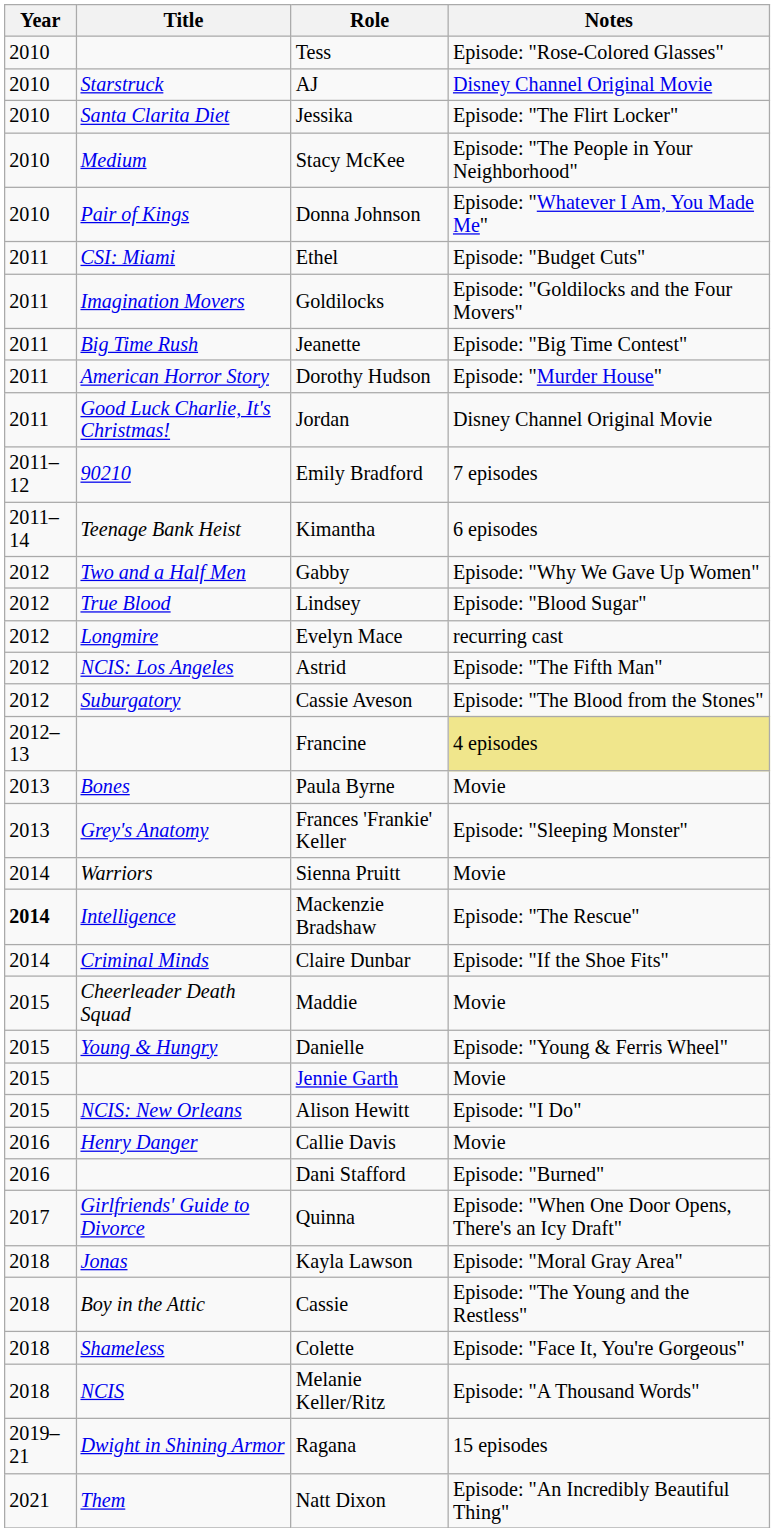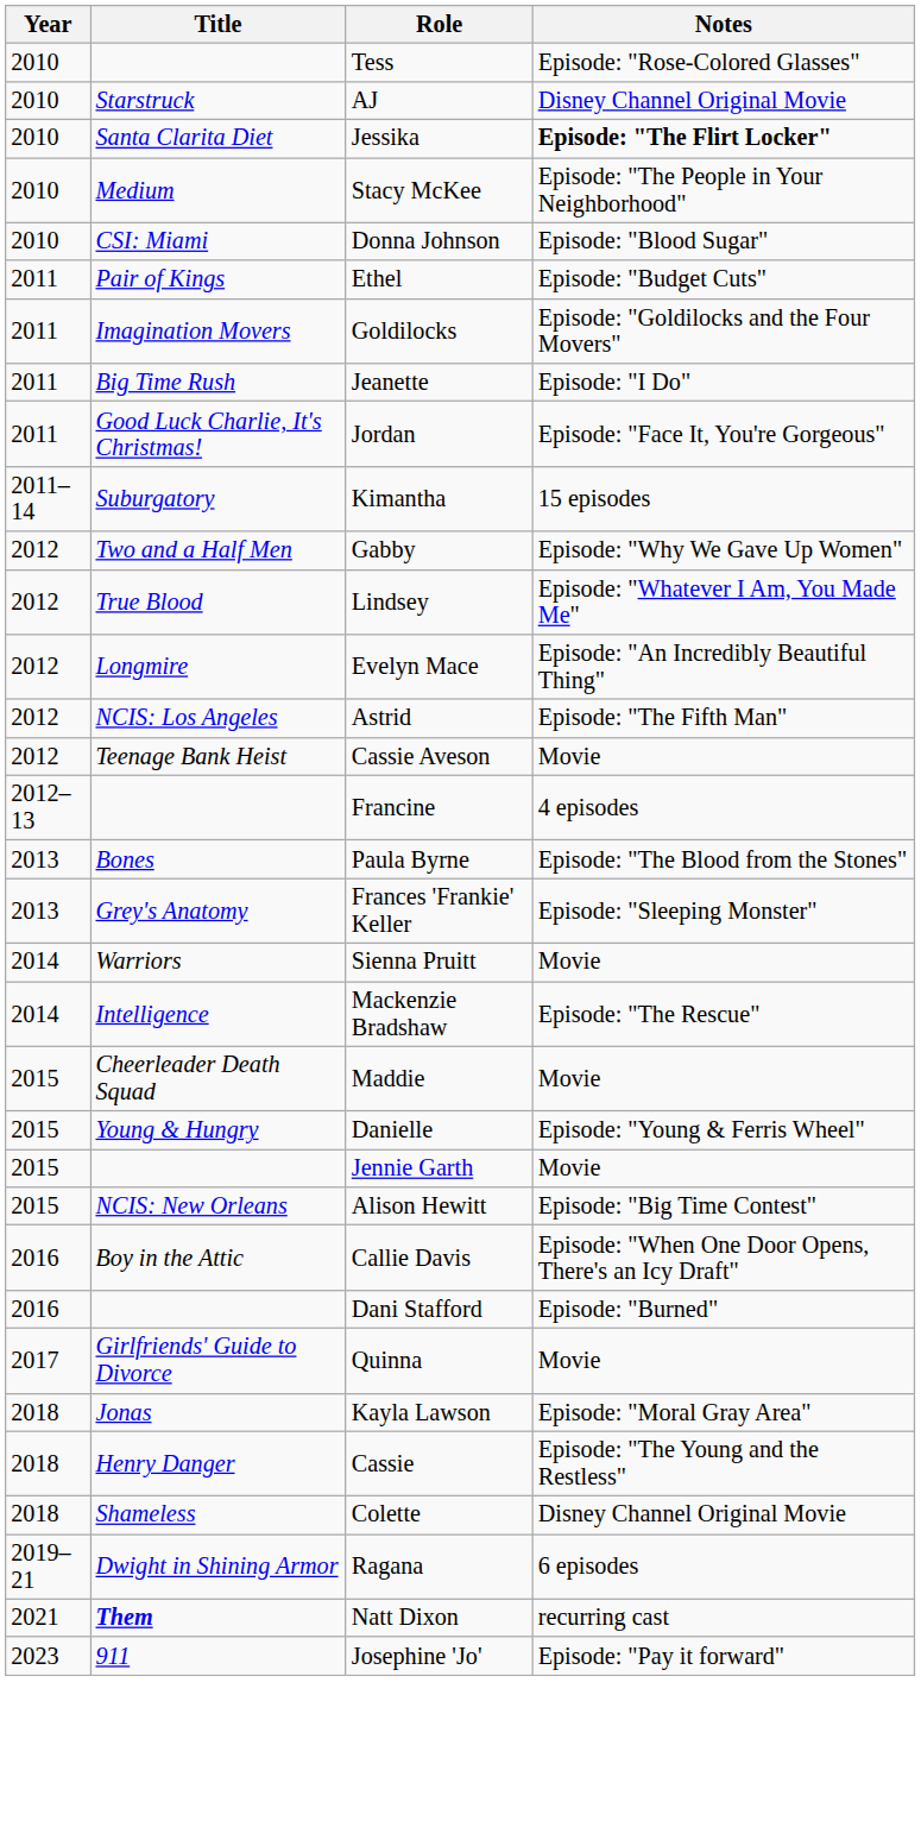 <table class="wikitable sortable">
 <tr>
 <th>Year</th>
 <th>Title</th>
 <th>Role</th>
 <th class="unsortable">Notes</th>
 </tr>
 <tr>
 <td>2010</td>
 <td><em></em></td>
 <td>Tess</td>
 <td>Episode: "Rose-Colored Glasses"</td>
 </tr>
 <tr>
 <td>2010</td>
 <td><em><a href='#'>Starstruck</a></em></td>
 <td>AJ</td>
 <td><a href='#'>Disney Channel Original Movie</a></td>
 </tr>
 <tr>
 <td>2010</td>
 <td><em><a href='#'>Santa Clarita Diet</a></em></td>
 <td>Jessika</td>
-<td>Episode: "The Flirt Locker"</td>
+<td><strong>Episode: "The Flirt Locker"</strong></td>
 </tr>
 <tr>
 <td>2010</td>
 <td><em><a href='#'>Medium</a></em></td>
 <td>Stacy McKee</td>
 <td>Episode: "The People in Your Neighborhood"</td>
 </tr>
 <tr>
 <td>2010</td>
-<td><em><a href='#'>Pair of Kings</a></em></td>
+<td><em><a href='#'>CSI: Miami</a></em></td>
 <td>Donna Johnson</td>
-<td>Episode: "<a href='#'>Whatever I Am, You Made Me</a>"</td>
+<td>Episode: "Blood Sugar"</td>
 </tr>
 <tr>
 <td>2011</td>
-<td><em><a href='#'>CSI: Miami</a></em></td>
+<td><em><a href='#'>Pair of Kings</a></em></td>
 <td>Ethel</td>
 <td>Episode: "Budget Cuts"</td>
 </tr>
 <tr>
 <td>2011</td>
 <td><em><a href='#'>Imagination Movers</a></em></td>
 <td>Goldilocks</td>
 <td>Episode: "Goldilocks and the Four Movers"</td>
 </tr>
 <tr>
 <td>2011</td>
 <td><em><a href='#'>Big Time Rush</a></em></td>
 <td>Jeanette</td>
-<td>Episode: "Big Time Contest"</td>
-</tr>
-<tr>
-<td>2011</td>
-<td><em><a href='#'>American Horror Story</a></em></td>
-<td>Dorothy Hudson</td>
-<td>Episode: "<a href='#'>Murder House</a>"</td>
+<td>Episode: "I Do"</td>
 </tr>
 <tr>
 <td>2011</td>
 <td><em><a href='#'>Good Luck Charlie, It's Christmas!</a></em></td>
 <td>Jordan</td>
-<td>Disney Channel Original Movie</td>
-</tr>
-<tr>
-<td>2011–12</td>
-<td><em><a href='#'>90210</a></em></td>
-<td>Emily Bradford</td>
-<td>7 episodes</td>
+<td>Episode: "Face It, You're Gorgeous"</td>
 </tr>
 <tr>
 <td>2011–14</td>
-<td><em>Teenage Bank Heist</em></td>
+<td><em><a href='#'>Suburgatory</a></em></td>
 <td>Kimantha</td>
-<td>6 episodes</td>
+<td>15 episodes</td>
 </tr>
 <tr>
 <td>2012</td>
 <td><em><a href='#'>Two and a Half Men</a></em></td>
 <td>Gabby</td>
 <td>Episode: "Why We Gave Up Women"</td>
 </tr>
 <tr>
 <td>2012</td>
 <td><em><a href='#'>True Blood</a></em></td>
 <td>Lindsey</td>
-<td>Episode: "Blood Sugar"</td>
+<td>Episode: "<a href='#'>Whatever I Am, You Made Me</a>"</td>
 </tr>
 <tr>
 <td>2012</td>
 <td><em><a href='#'>Longmire</a></em></td>
 <td>Evelyn Mace</td>
-<td>recurring cast</td>
+<td>Episode: "An Incredibly Beautiful Thing"</td>
 </tr>
 <tr>
 <td>2012</td>
 <td><em><a href='#'>NCIS: Los Angeles</a></em></td>
 <td>Astrid</td>
 <td>Episode: "The Fifth Man"</td>
 </tr>
 <tr>
 <td>2012</td>
-<td><em><a href='#'>Suburgatory</a></em></td>
+<td><em>Teenage Bank Heist</em></td>
 <td>Cassie Aveson</td>
-<td>Episode: "The Blood from the Stones"</td>
+<td>Movie</td>
 </tr>
 <tr>
 <td>2012–13</td>
 <td><em></em></td>
 <td>Francine</td>
-<td style="background: khaki;">4 episodes</td>
+<td>4 episodes</td>
 </tr>
 <tr>
 <td>2013</td>
 <td><em><a href='#'>Bones</a></em></td>
 <td>Paula Byrne</td>
-<td>Movie</td>
+<td>Episode: "The Blood from the Stones"</td>
 </tr>
 <tr>
 <td>2013</td>
 <td><em><a href='#'>Grey's Anatomy</a></em></td>
 <td>Frances 'Frankie' Keller</td>
 <td>Episode: "Sleeping Monster"</td>
 </tr>
 <tr>
 <td>2014</td>
 <td><em>Warriors</em></td>
 <td>Sienna Pruitt</td>
 <td>Movie</td>
 </tr>
 <tr>
-<td><strong>2014</strong></td>
+<td>2014</td>
 <td><em><a href='#'>Intelligence</a></em></td>
 <td>Mackenzie Bradshaw</td>
 <td>Episode: "The Rescue"</td>
-</tr>
-<tr>
-<td>2014</td>
-<td><em><a href='#'>Criminal Minds</a></em></td>
-<td>Claire Dunbar</td>
-<td>Episode: "If the Shoe Fits"</td>
 </tr>
 <tr>
 <td>2015</td>
 <td><em>Cheerleader Death Squad</em></td>
 <td>Maddie</td>
 <td>Movie</td>
 </tr>
 <tr>
 <td>2015</td>
 <td><em><a href='#'>Young & Hungry</a></em></td>
 <td>Danielle</td>
 <td>Episode: "Young & Ferris Wheel"</td>
 </tr>
 <tr>
 <td>2015</td>
 <td><em></em></td>
 <td><a href='#'>Jennie Garth</a></td>
 <td>Movie</td>
 </tr>
 <tr>
 <td>2015</td>
 <td><em><a href='#'>NCIS: New Orleans</a></em></td>
 <td>Alison Hewitt</td>
-<td>Episode: "I Do"</td>
+<td>Episode: "Big Time Contest"</td>
 </tr>
 <tr>
 <td>2016</td>
-<td><em><a href='#'>Henry Danger</a></em></td>
+<td><em>Boy in the Attic</em></td>
 <td>Callie Davis</td>
-<td>Movie</td>
+<td>Episode: "When One Door Opens, There's an Icy Draft"</td>
 </tr>
 <tr>
 <td>2016</td>
 <td><em></em></td>
 <td>Dani Stafford</td>
 <td>Episode: "Burned"</td>
 </tr>
 <tr>
 <td>2017</td>
 <td><em><a href='#'>Girlfriends' Guide to Divorce</a></em></td>
 <td>Quinna</td>
-<td>Episode: "When One Door Opens, There's an Icy Draft"</td>
+<td>Movie</td>
 </tr>
 <tr>
 <td>2018</td>
 <td><em><a href='#'>Jonas</a></em></td>
 <td>Kayla Lawson</td>
 <td>Episode: "Moral Gray Area"</td>
 </tr>
 <tr>
 <td>2018</td>
-<td><em>Boy in the Attic</em></td>
+<td><em><a href='#'>Henry Danger</a></em></td>
 <td>Cassie</td>
 <td>Episode: "The Young and the Restless"</td>
 </tr>
 <tr>
 <td>2018</td>
 <td><em><a href='#'>Shameless</a></em></td>
 <td>Colette</td>
-<td>Episode: "Face It, You're Gorgeous"</td>
-</tr>
-<tr>
-<td>2018</td>
-<td><em><a href='#'>NCIS</a></em></td>
-<td>Melanie Keller/Ritz</td>
-<td>Episode: "A Thousand Words"</td>
+<td>Disney Channel Original Movie</td>
 </tr>
 <tr>
 <td>2019–21</td>
 <td><em><a href='#'>Dwight in Shining Armor</a></em></td>
 <td>Ragana</td>
-<td>15 episodes</td>
+<td>6 episodes</td>
 </tr>
 <tr>
 <td>2021</td>
-<td><em><a href='#'>Them</a></em></td>
+<td><strong><em><a href='#'>Them</a></em></strong></td>
 <td>Natt Dixon</td>
-<td>Episode: "An Incredibly Beautiful Thing"</td>
+<td>recurring cast</td>
+</tr>
+<tr>
+<td>2023</td>
+<td><em><a href='#'>911</a></em></td>
+<td>Josephine 'Jo'</td>
+<td>Episode: "Pay it forward"</td>
 </tr>
 </table>
